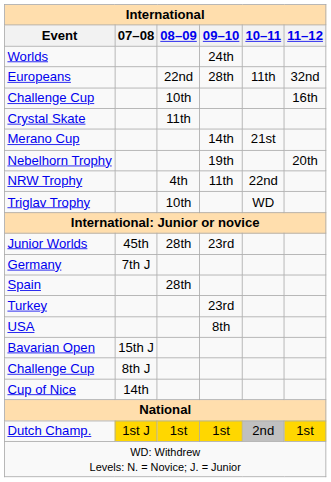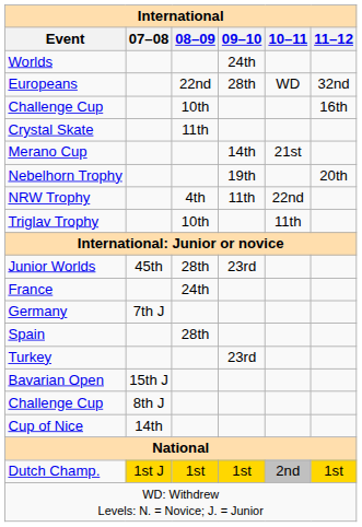 <table class="wikitable" style="text-align:center">
 <tr>
 <th colspan="6" style="background-color: #ffdead; " align="center">International</th>
 </tr>
 <tr>
 <th>Event</th>
 <th>07–08</th>
 <th><a href='#'>08–09</a></th>
 <th><a href='#'>09–10</a></th>
 <th><a href='#'>10–11</a></th>
 <th><a href='#'>11–12</a></th>
 </tr>
 <tr>
 <td align=left><a href='#'>Worlds</a></td>
 <td></td>
 <td></td>
 <td>24th</td>
 <td></td>
 <td></td>
 </tr>
 <tr>
 <td align=left><a href='#'>Europeans</a></td>
 <td></td>
 <td>22nd</td>
 <td>28th</td>
-<td>11th</td>
+<td>WD</td>
 <td>32nd</td>
 </tr>
 <tr>
 <td align=left><a href='#'>Challenge Cup</a></td>
 <td></td>
 <td>10th</td>
 <td></td>
 <td></td>
 <td>16th</td>
 </tr>
 <tr>
 <td align=left><a href='#'>Crystal Skate</a></td>
 <td></td>
 <td>11th</td>
 <td></td>
 <td></td>
 <td></td>
 </tr>
 <tr>
 <td align=left><a href='#'>Merano Cup</a></td>
 <td></td>
 <td></td>
 <td>14th</td>
 <td>21st</td>
 <td></td>
 </tr>
 <tr>
 <td align=left><a href='#'>Nebelhorn Trophy</a></td>
 <td></td>
 <td></td>
 <td>19th</td>
 <td></td>
 <td>20th</td>
 </tr>
 <tr>
 <td align=left><a href='#'>NRW Trophy</a></td>
 <td></td>
 <td>4th</td>
 <td>11th</td>
 <td>22nd</td>
 <td></td>
 </tr>
 <tr>
 <td align=left><a href='#'>Triglav Trophy</a></td>
 <td></td>
 <td>10th</td>
 <td></td>
-<td>WD</td>
+<td>11th</td>
 <td></td>
 </tr>
 <tr>
 <th colspan="6" style="background-color: #ffdead; " align="center">International: Junior or novice</th>
 </tr>
 <tr>
 <td align=left><a href='#'>Junior Worlds</a></td>
 <td>45th</td>
 <td>28th</td>
 <td>23rd</td>
+<td></td>
+<td></td>
+</tr>
+<tr>
+<td align=left> <a href='#'>France</a></td>
+<td></td>
+<td>24th</td>
+<td></td>
 <td></td>
 <td></td>
 </tr>
 <tr>
 <td align=left> <a href='#'>Germany</a></td>
 <td>7th J</td>
 <td></td>
 <td></td>
 <td></td>
 <td></td>
 </tr>
 <tr>
 <td align=left> <a href='#'>Spain</a></td>
 <td></td>
 <td>28th</td>
 <td></td>
 <td></td>
 <td></td>
 </tr>
 <tr>
 <td align=left> <a href='#'>Turkey</a></td>
 <td></td>
 <td></td>
 <td>23rd</td>
-<td></td>
-<td></td>
-</tr>
-<tr>
-<td align=left> <a href='#'>USA</a></td>
-<td></td>
-<td></td>
-<td>8th</td>
 <td></td>
 <td></td>
 </tr>
 <tr>
 <td align=left><a href='#'>Bavarian Open</a></td>
 <td>15th J</td>
 <td></td>
 <td></td>
 <td></td>
 <td></td>
 </tr>
 <tr>
 <td align=left><a href='#'>Challenge Cup</a></td>
 <td>8th J</td>
 <td></td>
 <td></td>
 <td></td>
 <td></td>
 </tr>
 <tr>
 <td align=left><a href='#'>Cup of Nice</a></td>
 <td>14th</td>
 <td></td>
 <td></td>
 <td></td>
 <td></td>
 </tr>
 <tr>
 <th colspan="6" style="background-color: #ffdead; " align="center">National</th>
 </tr>
 <tr>
 <td align="left"><a href='#'>Dutch Champ.</a></td>
 <td bgcolor="gold">1st J</td>
 <td bgcolor="gold">1st</td>
 <td bgcolor="gold">1st</td>
 <td bgcolor="silver">2nd</td>
 <td bgcolor="gold">1st</td>
 </tr>
 <tr>
 <td colspan="6" align="center"><small> WD: Withdrew <br> Levels: N. = Novice; J. = Junior </small></td>
 </tr>
 </table>
